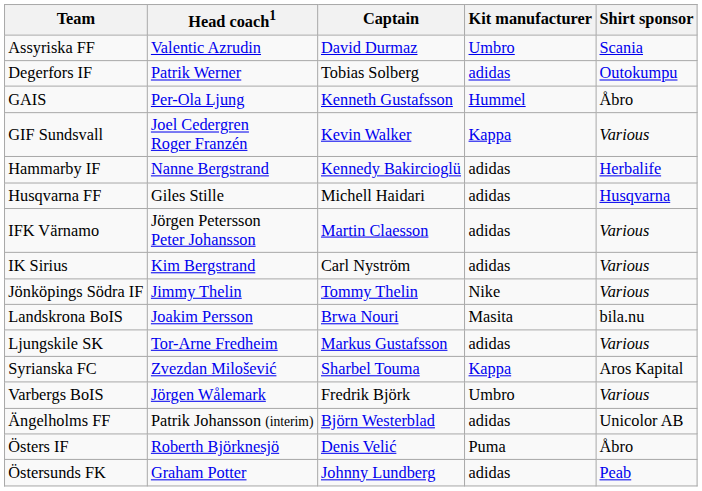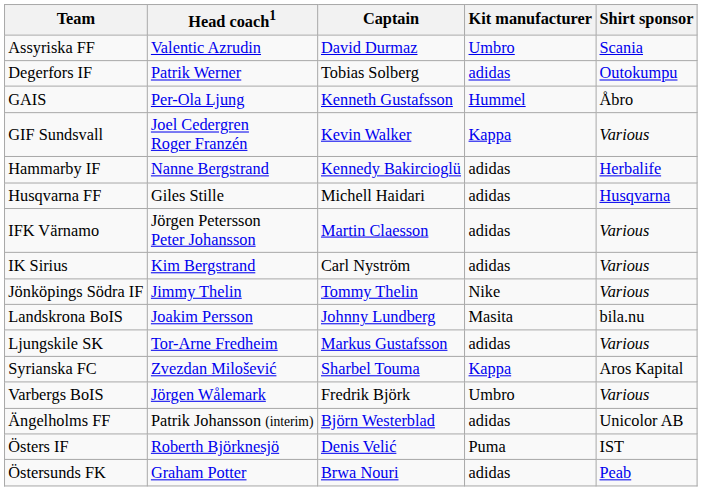 <table class="wikitable sortable" style="text-align: left;">
 <tr>
 <th>Team</th>
 <th>Head coach<sup>1</sup></th>
 <th>Captain</th>
 <th>Kit manufacturer</th>
 <th>Shirt sponsor</th>
 </tr>
 <tr>
 <td>Assyriska FF</td>
 <td> <a href='#'>Valentic Azrudin</a></td>
 <td> <a href='#'>David Durmaz</a></td>
 <td><a href='#'>Umbro</a></td>
 <td><a href='#'>Scania</a></td>
 </tr>
 <tr>
 <td>Degerfors IF</td>
 <td> <a href='#'>Patrik Werner</a></td>
 <td> Tobias Solberg</td>
 <td><a href='#'>adidas</a></td>
 <td><a href='#'>Outokumpu</a></td>
 </tr>
 <tr>
 <td>GAIS</td>
 <td> <a href='#'>Per-Ola Ljung</a></td>
 <td> <a href='#'>Kenneth Gustafsson</a></td>
 <td><a href='#'>Hummel</a></td>
 <td>Åbro</td>
 </tr>
 <tr>
 <td>GIF Sundsvall</td>
 <td> <a href='#'>Joel Cedergren</a><br> <a href='#'>Roger Franzén</a></td>
 <td> <a href='#'>Kevin Walker</a></td>
 <td><a href='#'>Kappa</a></td>
 <td><em>Various</em></td>
 </tr>
 <tr>
 <td>Hammarby IF</td>
 <td> <a href='#'>Nanne Bergstrand</a></td>
 <td> <a href='#'>Kennedy Bakircioglü</a></td>
 <td>adidas</td>
 <td><a href='#'>Herbalife</a></td>
 </tr>
 <tr>
 <td>Husqvarna FF</td>
 <td> Giles Stille</td>
 <td> Michell Haidari</td>
 <td>adidas</td>
 <td><a href='#'>Husqvarna</a></td>
 </tr>
 <tr>
 <td>IFK Värnamo</td>
 <td> Jörgen Petersson<br> <a href='#'>Peter Johansson</a></td>
 <td> <a href='#'>Martin Claesson</a></td>
 <td>adidas</td>
 <td><em>Various</em></td>
 </tr>
 <tr>
 <td>IK Sirius</td>
 <td> <a href='#'>Kim Bergstrand</a></td>
 <td> Carl Nyström</td>
 <td>adidas</td>
 <td><em>Various</em></td>
 </tr>
 <tr>
 <td>Jönköpings Södra IF</td>
 <td> <a href='#'>Jimmy Thelin</a></td>
 <td> <a href='#'>Tommy Thelin</a></td>
 <td>Nike</td>
 <td><em>Various</em></td>
 </tr>
 <tr>
 <td>Landskrona BoIS</td>
 <td> <a href='#'>Joakim Persson</a></td>
-<td> <a href='#'>Brwa Nouri</a></td>
+<td> <a href='#'>Johnny Lundberg</a></td>
 <td>Masita</td>
 <td>bila.nu</td>
 </tr>
 <tr>
 <td>Ljungskile SK</td>
 <td> <a href='#'>Tor-Arne Fredheim</a></td>
 <td> <a href='#'>Markus Gustafsson</a></td>
 <td>adidas</td>
 <td><em>Various</em></td>
 </tr>
 <tr>
 <td>Syrianska FC</td>
 <td> <a href='#'>Zvezdan Milošević</a></td>
 <td> <a href='#'>Sharbel Touma</a></td>
 <td><a href='#'>Kappa</a></td>
 <td>Aros Kapital</td>
 </tr>
 <tr>
 <td>Varbergs BoIS</td>
 <td> <a href='#'>Jörgen Wålemark</a></td>
 <td> Fredrik Björk</td>
 <td>Umbro</td>
 <td><em>Various</em></td>
 </tr>
 <tr>
 <td>Ängelholms FF</td>
 <td> Patrik Johansson <small>(interim)</small></td>
 <td> <a href='#'>Björn Westerblad</a></td>
 <td>adidas</td>
 <td>Unicolor AB</td>
 </tr>
 <tr>
 <td>Östers IF</td>
 <td> <a href='#'>Roberth Björknesjö</a></td>
 <td> <a href='#'>Denis Velić</a></td>
 <td>Puma</td>
-<td>Åbro</td>
+<td>IST</td>
 </tr>
 <tr>
 <td>Östersunds FK</td>
 <td> <a href='#'>Graham Potter</a></td>
-<td> <a href='#'>Johnny Lundberg</a></td>
+<td> <a href='#'>Brwa Nouri</a></td>
 <td>adidas</td>
 <td><a href='#'>Peab</a></td>
 </tr>
 </table>
